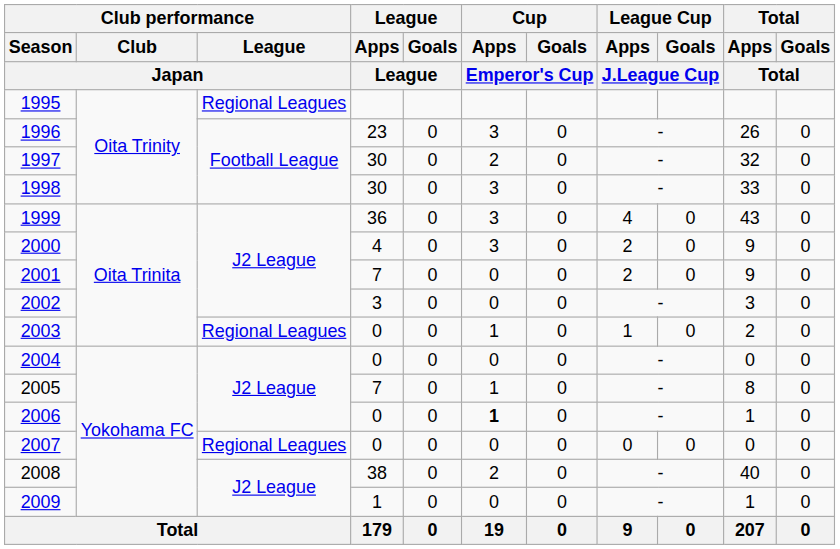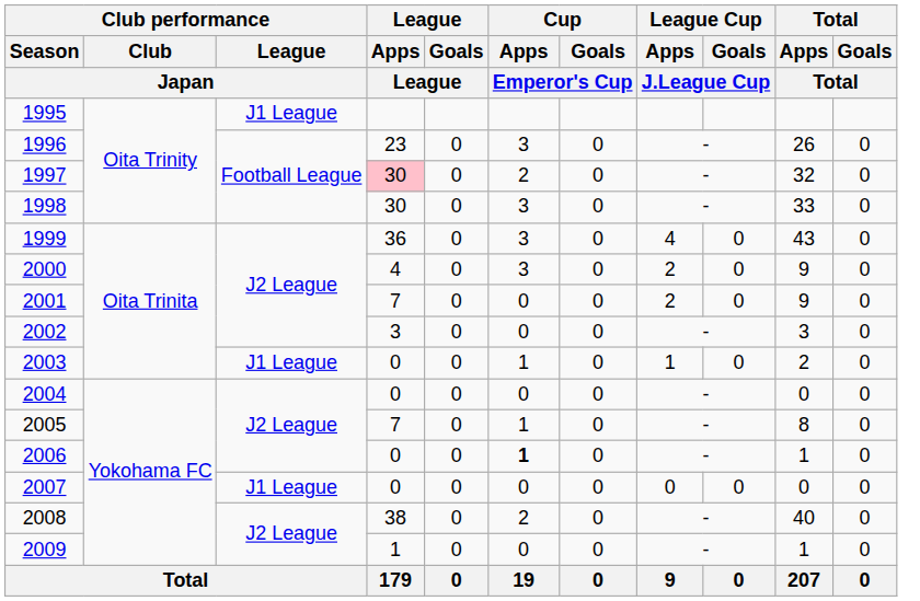 <table class="wikitable" style="text-align:center;">
 <tr>
 <th colspan=3>Club performance</th>
 <th colspan=2>League</th>
 <th colspan=2>Cup</th>
 <th colspan=2>League Cup</th>
 <th colspan=2>Total</th>
 </tr>
 <tr>
 <th>Season</th>
 <th>Club</th>
 <th>League</th>
 <th>Apps</th>
 <th>Goals</th>
 <th>Apps</th>
 <th>Goals</th>
 <th>Apps</th>
 <th>Goals</th>
 <th>Apps</th>
 <th>Goals</th>
 </tr>
 <tr>
 <th colspan=3>Japan</th>
 <th colspan=2>League</th>
 <th colspan=2><a href='#'>Emperor's Cup</a></th>
 <th colspan=2><a href='#'>J.League Cup</a></th>
 <th colspan=2>Total</th>
 </tr>
 <tr>
 <td><a href='#'>1995</a></td>
 <td rowspan="4"><a href='#'>Oita Trinity</a></td>
-<td><a href='#'>Regional Leagues</a></td>
+<td><a href='#'>J1 League</a></td>
 <td></td>
 <td></td>
 <td></td>
 <td></td>
 <td></td>
 <td></td>
 <td></td>
 <td></td>
 </tr>
 <tr>
 <td><a href='#'>1996</a></td>
 <td rowspan="3"><a href='#'>Football League</a></td>
 <td>23</td>
 <td>0</td>
 <td>3</td>
 <td>0</td>
 <td colspan="2">-</td>
 <td>26</td>
 <td>0</td>
 </tr>
 <tr>
 <td><a href='#'>1997</a></td>
-<td>30</td>
+<td style="background: pink;">30</td>
 <td>0</td>
 <td>2</td>
 <td>0</td>
 <td colspan="2">-</td>
 <td>32</td>
 <td>0</td>
 </tr>
 <tr>
 <td><a href='#'>1998</a></td>
 <td>30</td>
 <td>0</td>
 <td>3</td>
 <td>0</td>
 <td colspan="2">-</td>
 <td>33</td>
 <td>0</td>
 </tr>
 <tr>
 <td><a href='#'>1999</a></td>
 <td rowspan="5"><a href='#'>Oita Trinita</a></td>
 <td rowspan="4"><a href='#'>J2 League</a></td>
 <td>36</td>
 <td>0</td>
 <td>3</td>
 <td>0</td>
 <td>4</td>
 <td>0</td>
 <td>43</td>
 <td>0</td>
 </tr>
 <tr>
 <td><a href='#'>2000</a></td>
 <td>4</td>
 <td>0</td>
 <td>3</td>
 <td>0</td>
 <td>2</td>
 <td>0</td>
 <td>9</td>
 <td>0</td>
 </tr>
 <tr>
 <td><a href='#'>2001</a></td>
 <td>7</td>
 <td>0</td>
 <td>0</td>
 <td>0</td>
 <td>2</td>
 <td>0</td>
 <td>9</td>
 <td>0</td>
 </tr>
 <tr>
 <td><a href='#'>2002</a></td>
 <td>3</td>
 <td>0</td>
 <td>0</td>
 <td>0</td>
 <td colspan="2">-</td>
 <td>3</td>
 <td>0</td>
 </tr>
 <tr>
 <td><a href='#'>2003</a></td>
-<td><a href='#'>Regional Leagues</a></td>
+<td><a href='#'>J1 League</a></td>
 <td>0</td>
 <td>0</td>
 <td>1</td>
 <td>0</td>
 <td>1</td>
 <td>0</td>
 <td>2</td>
 <td>0</td>
 </tr>
 <tr>
 <td><a href='#'>2004</a></td>
 <td rowspan="6"><a href='#'>Yokohama FC</a></td>
 <td rowspan="3"><a href='#'>J2 League</a></td>
 <td>0</td>
 <td>0</td>
 <td>0</td>
 <td>0</td>
 <td colspan="2">-</td>
 <td>0</td>
 <td>0</td>
 </tr>
 <tr>
 <td>2005</td>
 <td>7</td>
 <td>0</td>
 <td>1</td>
 <td>0</td>
 <td colspan="2">-</td>
 <td>8</td>
 <td>0</td>
 </tr>
 <tr>
 <td><a href='#'>2006</a></td>
 <td>0</td>
 <td>0</td>
 <td><strong>1</strong></td>
 <td>0</td>
 <td colspan="2">-</td>
 <td>1</td>
 <td>0</td>
 </tr>
 <tr>
 <td><a href='#'>2007</a></td>
-<td><a href='#'>Regional Leagues</a></td>
+<td><a href='#'>J1 League</a></td>
 <td>0</td>
 <td>0</td>
 <td>0</td>
 <td>0</td>
 <td>0</td>
 <td>0</td>
 <td>0</td>
 <td>0</td>
 </tr>
 <tr>
 <td>2008</td>
 <td rowspan="2"><a href='#'>J2 League</a></td>
 <td>38</td>
 <td>0</td>
 <td>2</td>
 <td>0</td>
 <td colspan="2">-</td>
 <td>40</td>
 <td>0</td>
 </tr>
 <tr>
 <td><a href='#'>2009</a></td>
 <td>1</td>
 <td>0</td>
 <td>0</td>
 <td>0</td>
 <td colspan="2">-</td>
 <td>1</td>
 <td>0</td>
 </tr>
 <tr>
 <th colspan=3>Total</th>
 <th>179</th>
 <th>0</th>
 <th>19</th>
 <th>0</th>
 <th>9</th>
 <th>0</th>
 <th>207</th>
 <th>0</th>
 </tr>
 </table>
